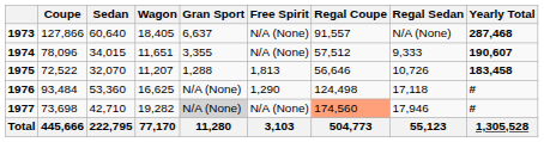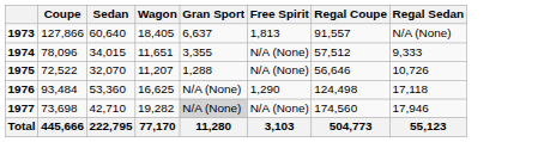 <table class="wikitable">
 <tr>
 <th></th>
 <th>Coupe</th>
 <th>Sedan</th>
 <th>Wagon</th>
 <th>Gran Sport</th>
 <th>Free Spirit</th>
 <th>Regal Coupe</th>
 <th>Regal Sedan</th>
-<th>Yearly Total</th>
 </tr>
 <tr>
 <td><strong>1973</strong></td>
 <td>127,866</td>
 <td>60,640</td>
 <td>18,405</td>
 <td>6,637</td>
-<td>N/A (None)</td>
+<td>1,813</td>
 <td>91,557</td>
 <td>N/A (None)</td>
-<td><strong>287,468</strong></td>
 </tr>
 <tr>
 <td><strong>1974</strong></td>
 <td>78,096</td>
 <td>34,015</td>
 <td>11,651</td>
 <td>3,355</td>
 <td>N/A (None)</td>
 <td>57,512</td>
 <td>9,333</td>
-<td><strong>190,607</strong></td>
 </tr>
 <tr>
 <td><strong>1975</strong></td>
 <td>72,522</td>
 <td>32,070</td>
 <td>11,207</td>
 <td>1,288</td>
-<td>1,813</td>
+<td>N/A (None)</td>
 <td>56,646</td>
 <td>10,726</td>
-<td><strong>183,458</strong></td>
 </tr>
 <tr>
 <td><strong>1976</strong></td>
 <td>93,484</td>
 <td>53,360</td>
 <td>16,625</td>
 <td>N/A (None)</td>
 <td>1,290</td>
 <td>124,498</td>
 <td>17,118</td>
-<td><strong>#</strong></td>
 </tr>
 <tr>
 <td><strong>1977</strong></td>
 <td>73,698</td>
 <td>42,710</td>
 <td>19,282</td>
 <td style="background: lightgrey;">N/A (None)</td>
 <td>N/A (None)</td>
-<td style="background: lightsalmon;">174,560</td>
+<td>174,560</td>
 <td>17,946</td>
-<td><strong>#</strong></td>
 </tr>
 <tr>
 <th><strong>Total</strong></th>
 <th><strong>445,666</strong></th>
 <th><strong>222,795</strong></th>
 <th><strong>77,170</strong></th>
 <th><strong>11,280</strong></th>
 <th><strong>3,103</strong></th>
 <th><strong>504,773</strong></th>
 <th><strong>55,123</strong></th>
-<th><strong><u>1,305,528</u></strong></th>
 </tr>
 </table>
